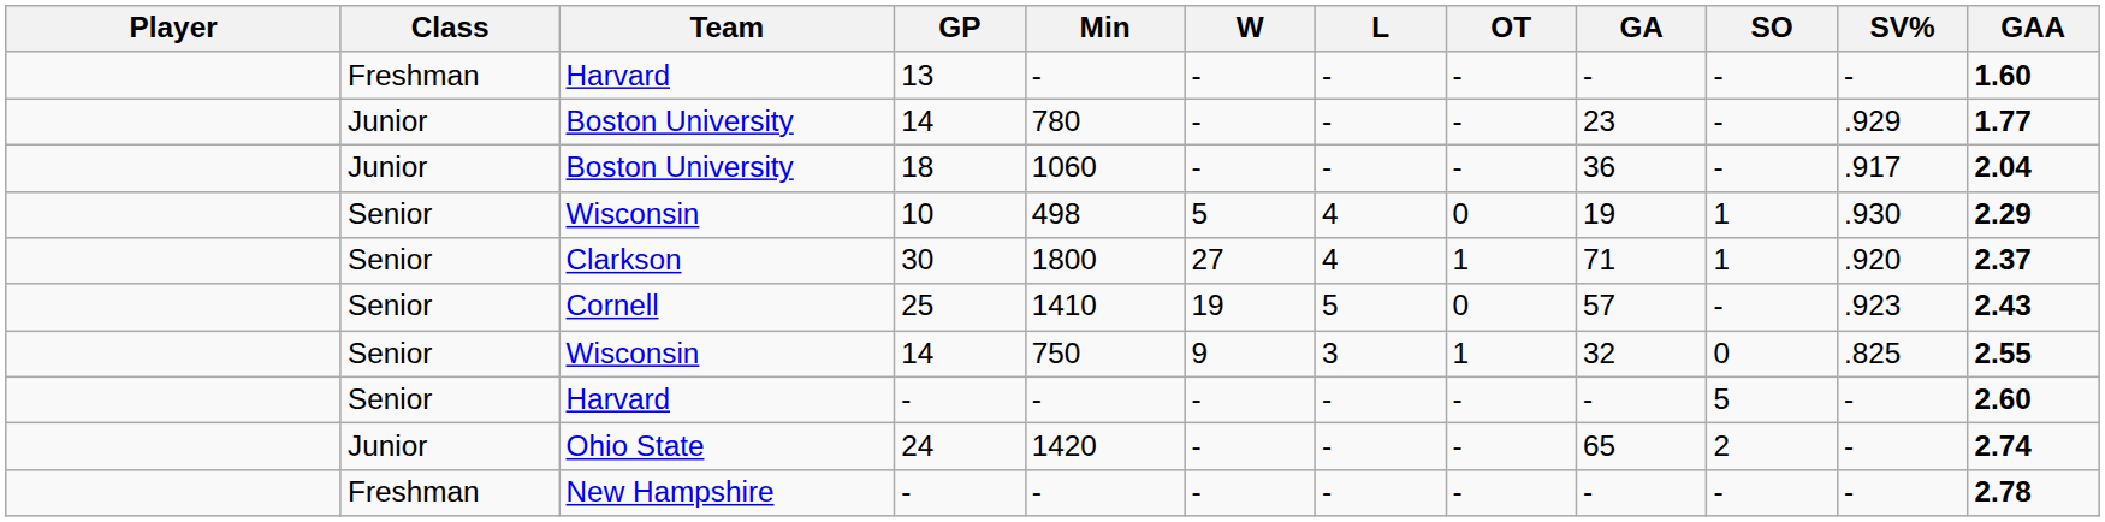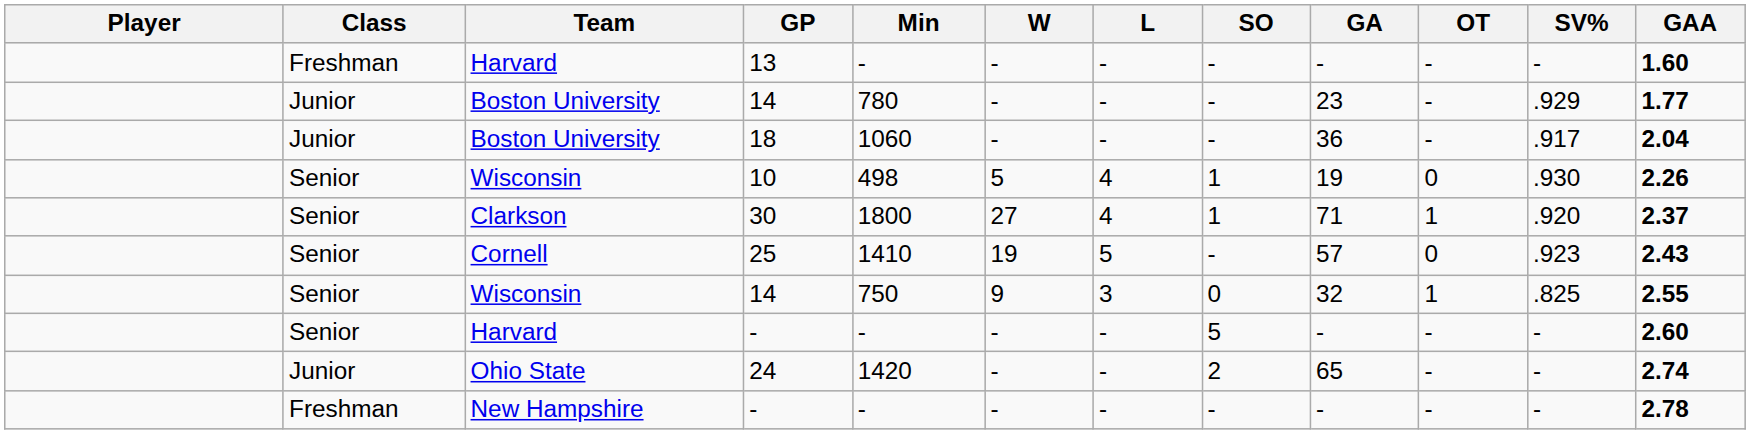 <table class="wikitable sortable">
 <tr>
 <th style="width: 11em;">Player</th>
 <th style="width: 7em;">Class</th>
 <th style="width: 11em;">Team</th>
 <th style="width: 4em;">GP</th>
 <th style="width: 5em;">Min</th>
 <th style="width: 4em;">W</th>
 <th style="width: 4em;">L</th>
+<th style="width: 4em;">SO</th>
+<th style="width: 4em;">GA</th>
 <th style="width: 4em;">OT</th>
-<th style="width: 4em;">GA</th>
-<th style="width: 4em;">SO</th>
 <th style="width: 4em;">SV%</th>
 <th style="width: 4em;">GAA</th>
 </tr>
 <tr>
 <td></td>
 <td>Freshman</td>
 <td><a href='#'>Harvard</a></td>
 <td>13</td>
 <td>-</td>
 <td>-</td>
 <td>-</td>
 <td>-</td>
 <td>-</td>
 <td>-</td>
 <td>-</td>
 <td><strong>1.60</strong></td>
 </tr>
 <tr>
 <td></td>
 <td>Junior</td>
 <td><a href='#'>Boston University</a></td>
 <td>14</td>
 <td>780</td>
 <td>-</td>
 <td>-</td>
 <td>-</td>
 <td>23</td>
 <td>-</td>
 <td>.929</td>
 <td><strong>1.77</strong></td>
 </tr>
 <tr>
 <td></td>
 <td>Junior</td>
 <td><a href='#'>Boston University</a></td>
 <td>18</td>
 <td>1060</td>
 <td>-</td>
 <td>-</td>
 <td>-</td>
 <td>36</td>
 <td>-</td>
 <td>.917</td>
 <td><strong>2.04</strong></td>
 </tr>
 <tr>
 <td></td>
 <td>Senior</td>
 <td><a href='#'>Wisconsin</a></td>
 <td>10</td>
 <td>498</td>
 <td>5</td>
 <td>4</td>
+<td>1</td>
+<td>19</td>
 <td>0</td>
-<td>19</td>
-<td>1</td>
 <td>.930</td>
-<td><strong>2.29</strong></td>
+<td><strong>2.26</strong></td>
 </tr>
 <tr>
 <td></td>
 <td>Senior</td>
 <td><a href='#'>Clarkson</a></td>
 <td>30</td>
 <td>1800</td>
 <td>27</td>
 <td>4</td>
 <td>1</td>
 <td>71</td>
 <td>1</td>
 <td>.920</td>
 <td><strong>2.37</strong></td>
 </tr>
 <tr>
 <td></td>
 <td>Senior</td>
 <td><a href='#'>Cornell</a></td>
 <td>25</td>
 <td>1410</td>
 <td>19</td>
 <td>5</td>
+<td>-</td>
+<td>57</td>
 <td>0</td>
-<td>57</td>
-<td>-</td>
 <td>.923</td>
 <td><strong>2.43</strong></td>
 </tr>
 <tr>
 <td></td>
 <td>Senior</td>
 <td><a href='#'>Wisconsin</a></td>
 <td>14</td>
 <td>750</td>
 <td>9</td>
 <td>3</td>
+<td>0</td>
+<td>32</td>
 <td>1</td>
-<td>32</td>
-<td>0</td>
 <td>.825</td>
 <td><strong>2.55</strong></td>
 </tr>
 <tr>
 <td></td>
 <td>Senior</td>
 <td><a href='#'>Harvard</a></td>
 <td>-</td>
 <td>-</td>
 <td>-</td>
 <td>-</td>
+<td>5</td>
 <td>-</td>
 <td>-</td>
-<td>5</td>
 <td>-</td>
 <td><strong>2.60</strong></td>
 </tr>
 <tr>
 <td></td>
 <td>Junior</td>
 <td><a href='#'>Ohio State</a></td>
 <td>24</td>
 <td>1420</td>
 <td>-</td>
 <td>-</td>
+<td>2</td>
+<td>65</td>
 <td>-</td>
-<td>65</td>
-<td>2</td>
 <td>-</td>
 <td><strong>2.74</strong></td>
 </tr>
 <tr>
 <td></td>
 <td>Freshman</td>
 <td><a href='#'>New Hampshire</a></td>
 <td>-</td>
 <td>-</td>
 <td>-</td>
 <td>-</td>
 <td>-</td>
 <td>-</td>
 <td>-</td>
 <td>-</td>
 <td><strong>2.78</strong></td>
 </tr>
 </table>
